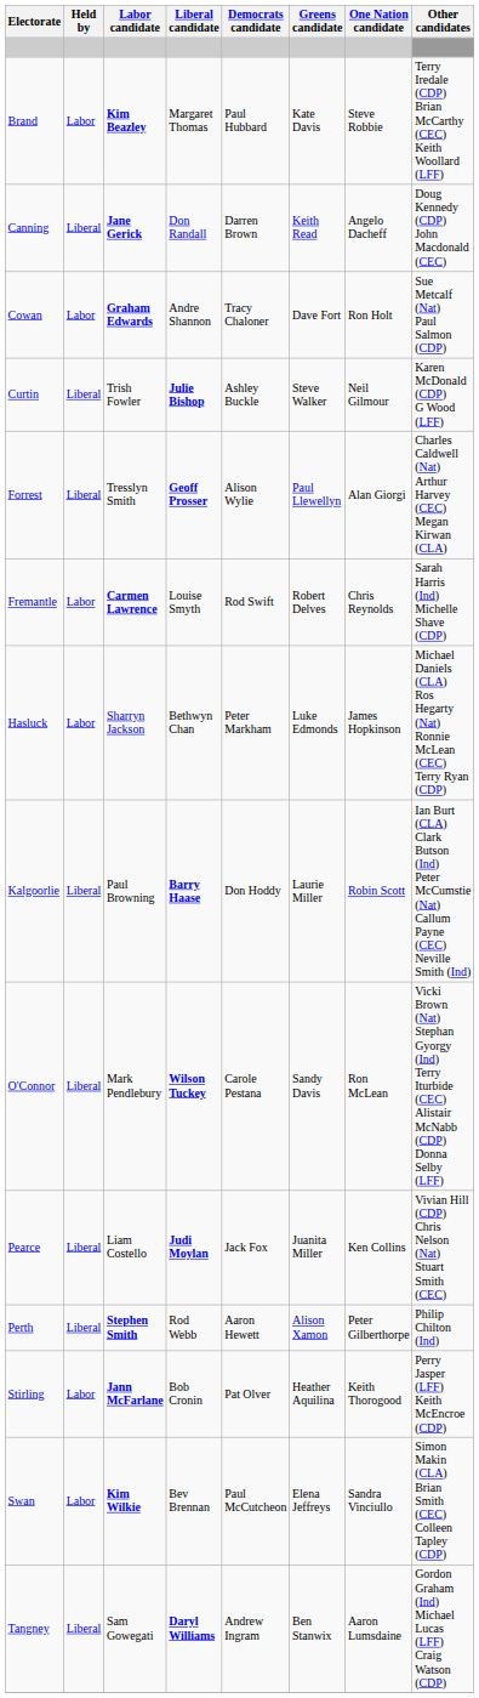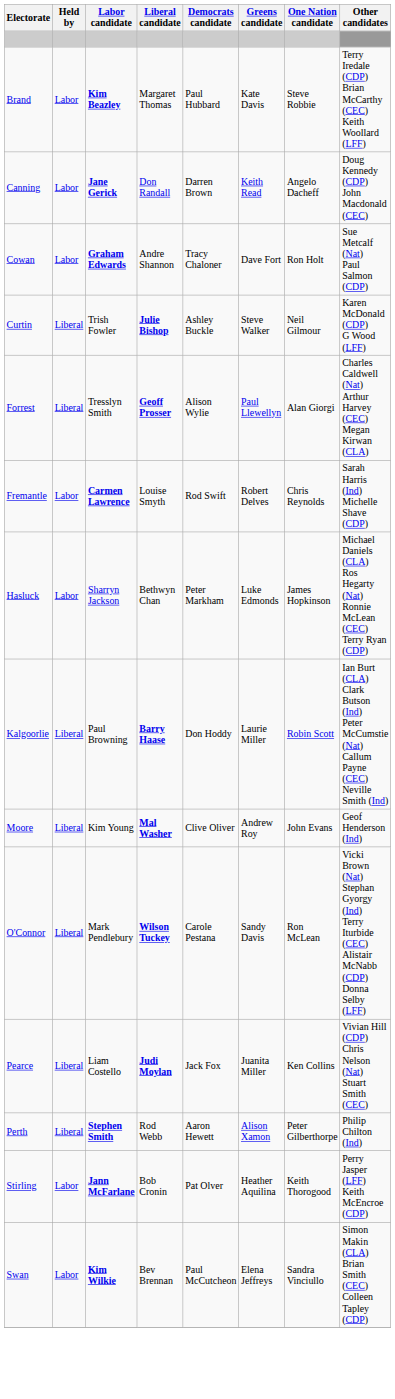 <table class="wikitable">
 <tr>
 <th>Electorate</th>
 <th>Held by</th>
 <th><a href='#'>Labor</a> candidate</th>
 <th><a href='#'>Liberal</a> candidate</th>
 <th><a href='#'>Democrats</a> candidate</th>
 <th><a href='#'>Greens</a> candidate</th>
 <th><a href='#'>One Nation</a> candidate</th>
 <th>Other candidates</th>
 </tr>
 <tr bgcolor="#cccccc">
 <td></td>
 <td></td>
 <td></td>
 <td></td>
 <td></td>
 <td></td>
 <td></td>
 <td bgcolor="#999999"> </td>
 </tr>
 <tr>
 <td><a href='#'>Brand</a></td>
 <td><a href='#'>Labor</a></td>
 <td><strong><a href='#'>Kim Beazley</a></strong></td>
 <td>Margaret Thomas</td>
 <td>Paul Hubbard</td>
 <td>Kate Davis</td>
 <td>Steve Robbie</td>
 <td>Terry Iredale (<a href='#'>CDP</a>)<br>Brian McCarthy (<a href='#'>CEC</a>)<br>Keith Woollard (<a href='#'>LFF</a>)</td>
 </tr>
 <tr>
 <td><a href='#'>Canning</a></td>
-<td><a href='#'>Liberal</a></td>
+<td><a href='#'>Labor</a></td>
 <td><strong><a href='#'>Jane Gerick</a></strong></td>
 <td><a href='#'>Don Randall</a></td>
 <td>Darren Brown</td>
 <td><a href='#'>Keith Read</a></td>
 <td>Angelo Dacheff</td>
 <td>Doug Kennedy (<a href='#'>CDP</a>)<br>John Macdonald (<a href='#'>CEC</a>)</td>
 </tr>
 <tr>
 <td><a href='#'>Cowan</a></td>
 <td><a href='#'>Labor</a></td>
 <td><strong><a href='#'>Graham Edwards</a></strong></td>
 <td>Andre Shannon</td>
 <td>Tracy Chaloner</td>
 <td>Dave Fort</td>
 <td>Ron Holt</td>
 <td>Sue Metcalf (<a href='#'>Nat</a>)<br>Paul Salmon (<a href='#'>CDP</a>)</td>
 </tr>
 <tr>
 <td><a href='#'>Curtin</a></td>
 <td><a href='#'>Liberal</a></td>
 <td>Trish Fowler</td>
 <td><strong><a href='#'>Julie Bishop</a></strong></td>
 <td>Ashley Buckle</td>
 <td>Steve Walker</td>
 <td>Neil Gilmour</td>
 <td>Karen McDonald (<a href='#'>CDP</a>)<br>G Wood (<a href='#'>LFF</a>)</td>
 </tr>
 <tr>
 <td><a href='#'>Forrest</a></td>
 <td><a href='#'>Liberal</a></td>
 <td>Tresslyn Smith</td>
 <td><strong><a href='#'>Geoff Prosser</a></strong></td>
 <td>Alison Wylie</td>
 <td><a href='#'>Paul Llewellyn</a></td>
 <td>Alan Giorgi</td>
 <td>Charles Caldwell (<a href='#'>Nat</a>)<br>Arthur Harvey (<a href='#'>CEC</a>)<br>Megan Kirwan (<a href='#'>CLA</a>)</td>
 </tr>
 <tr>
 <td><a href='#'>Fremantle</a></td>
 <td><a href='#'>Labor</a></td>
 <td><strong><a href='#'>Carmen Lawrence</a></strong></td>
 <td>Louise Smyth</td>
 <td>Rod Swift</td>
 <td>Robert Delves</td>
 <td>Chris Reynolds</td>
 <td>Sarah Harris (<a href='#'>Ind</a>)<br>Michelle Shave (<a href='#'>CDP</a>)</td>
 </tr>
 <tr>
 <td><a href='#'>Hasluck</a></td>
 <td><a href='#'>Labor</a></td>
 <td><a href='#'>Sharryn Jackson</a></td>
 <td>Bethwyn Chan</td>
 <td>Peter Markham</td>
 <td>Luke Edmonds</td>
 <td>James Hopkinson</td>
 <td>Michael Daniels (<a href='#'>CLA</a>)<br>Ros Hegarty (<a href='#'>Nat</a>)<br>Ronnie McLean (<a href='#'>CEC</a>)<br>Terry Ryan (<a href='#'>CDP</a>)</td>
 </tr>
 <tr>
 <td><a href='#'>Kalgoorlie</a></td>
 <td><a href='#'>Liberal</a></td>
 <td>Paul Browning</td>
 <td><strong><a href='#'>Barry Haase</a></strong></td>
 <td>Don Hoddy</td>
 <td>Laurie Miller</td>
 <td><a href='#'>Robin Scott</a></td>
 <td>Ian Burt (<a href='#'>CLA</a>)<br>Clark Butson (<a href='#'>Ind</a>)<br>Peter McCumstie (<a href='#'>Nat</a>)<br>Callum Payne (<a href='#'>CEC</a>)<br>Neville Smith (<a href='#'>Ind</a>)</td>
 </tr>
 <tr>
+<td><a href='#'>Moore</a></td>
+<td><a href='#'>Liberal</a></td>
+<td>Kim Young</td>
+<td><strong><a href='#'>Mal Washer</a></strong></td>
+<td>Clive Oliver</td>
+<td>Andrew Roy</td>
+<td>John Evans</td>
+<td>Geof Henderson (<a href='#'>Ind</a>)</td>
+</tr>
+<tr>
 <td><a href='#'>O'Connor</a></td>
 <td><a href='#'>Liberal</a></td>
 <td>Mark Pendlebury</td>
 <td><strong><a href='#'>Wilson Tuckey</a></strong></td>
 <td>Carole Pestana</td>
 <td>Sandy Davis</td>
 <td>Ron McLean</td>
 <td>Vicki Brown (<a href='#'>Nat</a>)<br>Stephan Gyorgy (<a href='#'>Ind</a>)<br>Terry Iturbide (<a href='#'>CEC</a>)<br>Alistair McNabb (<a href='#'>CDP</a>)<br>Donna Selby (<a href='#'>LFF</a>)</td>
 </tr>
 <tr>
 <td><a href='#'>Pearce</a></td>
 <td><a href='#'>Liberal</a></td>
 <td>Liam Costello</td>
 <td><strong><a href='#'>Judi Moylan</a></strong></td>
 <td>Jack Fox</td>
 <td>Juanita Miller</td>
 <td>Ken Collins</td>
 <td>Vivian Hill (<a href='#'>CDP</a>)<br>Chris Nelson (<a href='#'>Nat</a>)<br>Stuart Smith (<a href='#'>CEC</a>)</td>
 </tr>
 <tr>
 <td><a href='#'>Perth</a></td>
 <td><a href='#'>Liberal</a></td>
 <td><strong><a href='#'>Stephen Smith</a></strong></td>
 <td>Rod Webb</td>
 <td>Aaron Hewett</td>
 <td><a href='#'>Alison Xamon</a></td>
 <td>Peter Gilberthorpe</td>
 <td>Philip Chilton (<a href='#'>Ind</a>)</td>
 </tr>
 <tr>
 <td><a href='#'>Stirling</a></td>
 <td><a href='#'>Labor</a></td>
 <td><strong><a href='#'>Jann McFarlane</a></strong></td>
 <td>Bob Cronin</td>
 <td>Pat Olver</td>
 <td>Heather Aquilina</td>
 <td>Keith Thorogood</td>
 <td>Perry Jasper (<a href='#'>LFF</a>)<br>Keith McEncroe (<a href='#'>CDP</a>)</td>
 </tr>
 <tr>
 <td><a href='#'>Swan</a></td>
 <td><a href='#'>Labor</a></td>
 <td><strong><a href='#'>Kim Wilkie</a></strong></td>
 <td>Bev Brennan</td>
 <td>Paul McCutcheon</td>
 <td>Elena Jeffreys</td>
 <td>Sandra Vinciullo</td>
 <td>Simon Makin (<a href='#'>CLA</a>)<br>Brian Smith (<a href='#'>CEC</a>)<br>Colleen Tapley (<a href='#'>CDP</a>)</td>
 </tr>
 <tr>
-<td><a href='#'>Tangney</a></td>
-<td><a href='#'>Liberal</a></td>
-<td>Sam Gowegati</td>
-<td><strong><a href='#'>Daryl Williams</a></strong></td>
-<td>Andrew Ingram</td>
-<td>Ben Stanwix</td>
-<td>Aaron Lumsdaine</td>
-<td>Gordon Graham (<a href='#'>Ind</a>)<br>Michael Lucas (<a href='#'>LFF</a>)<br>Craig Watson (<a href='#'>CDP</a>)</td>
-</tr>
-<tr>
 </tr>
 </table>
